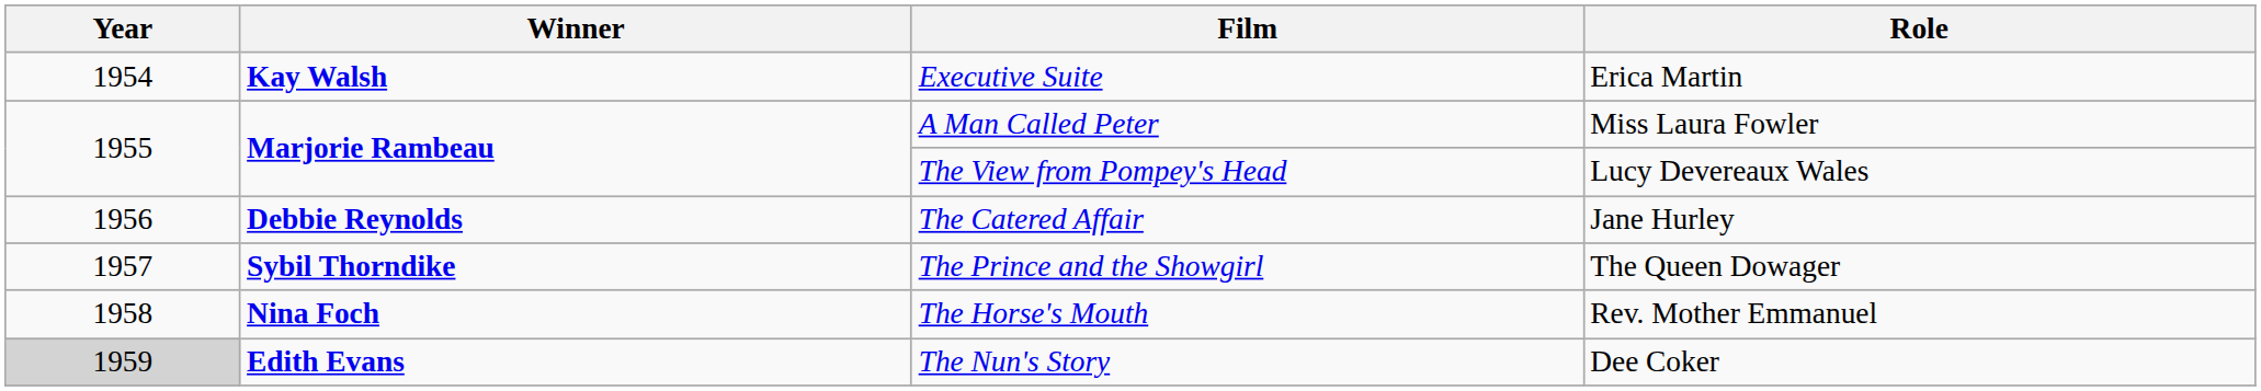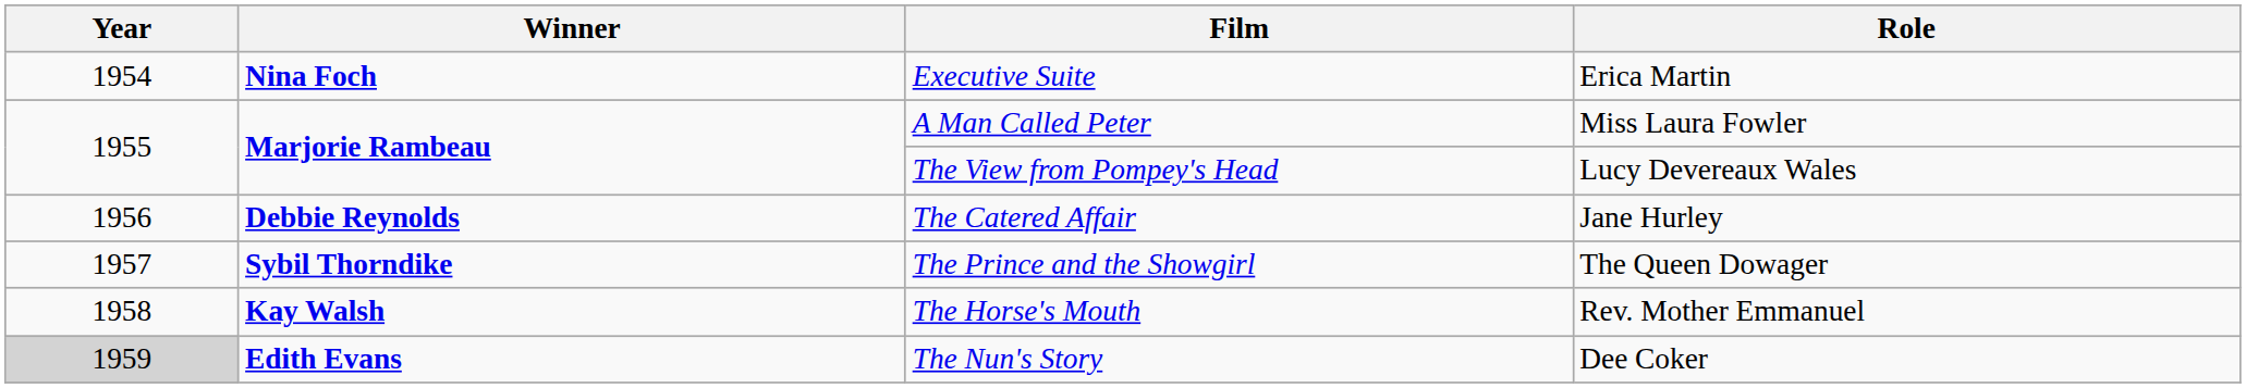 <table class="wikitable" width="95%" cellpadding="5">
 <tr>
 <th width="100"><strong>Year</strong></th>
 <th width="300"><strong>Winner</strong></th>
 <th width="300"><strong>Film</strong></th>
 <th width="300"><strong>Role</strong></th>
 </tr>
 <tr>
 <td style="text-align:center;">1954</td>
-<td><strong><a href='#'>Kay Walsh</a></strong></td>
+<td><strong><a href='#'>Nina Foch</a></strong></td>
 <td><em><a href='#'>Executive Suite</a></em></td>
 <td>Erica Martin</td>
 </tr>
 <tr>
 <td rowspan="2" style="text-align:center;">1955</td>
 <td rowspan="2"><strong><a href='#'>Marjorie Rambeau</a></strong></td>
 <td><em><a href='#'>A Man Called Peter</a></em></td>
 <td>Miss Laura Fowler</td>
 </tr>
 <tr>
 <td><em><a href='#'>The View from Pompey's Head</a></em></td>
 <td>Lucy Devereaux Wales</td>
 </tr>
 <tr>
 <td style="text-align:center;">1956</td>
 <td><strong><a href='#'>Debbie Reynolds</a></strong></td>
 <td><em><a href='#'>The Catered Affair</a></em></td>
 <td>Jane Hurley</td>
 </tr>
 <tr>
 <td style="text-align:center;">1957</td>
 <td><strong><a href='#'>Sybil Thorndike</a></strong></td>
 <td><em><a href='#'>The Prince and the Showgirl</a></em></td>
 <td>The Queen Dowager</td>
 </tr>
 <tr>
 <td style="text-align:center;">1958</td>
-<td><strong><a href='#'>Nina Foch</a></strong></td>
+<td><strong><a href='#'>Kay Walsh</a></strong></td>
 <td><em><a href='#'>The Horse's Mouth</a></em></td>
 <td>Rev. Mother Emmanuel</td>
 </tr>
 <tr>
 <td style="background: lightgrey; text-align:center;">1959</td>
 <td><strong><a href='#'>Edith Evans</a></strong></td>
 <td><em><a href='#'>The Nun's Story</a></em></td>
 <td>Dee Coker</td>
 </tr>
 </table>
